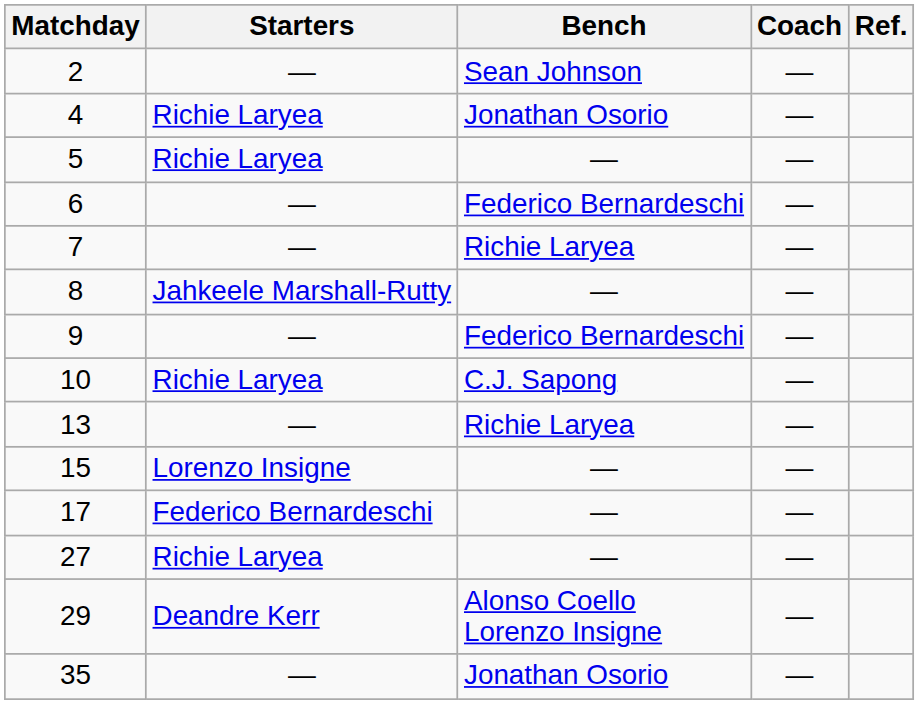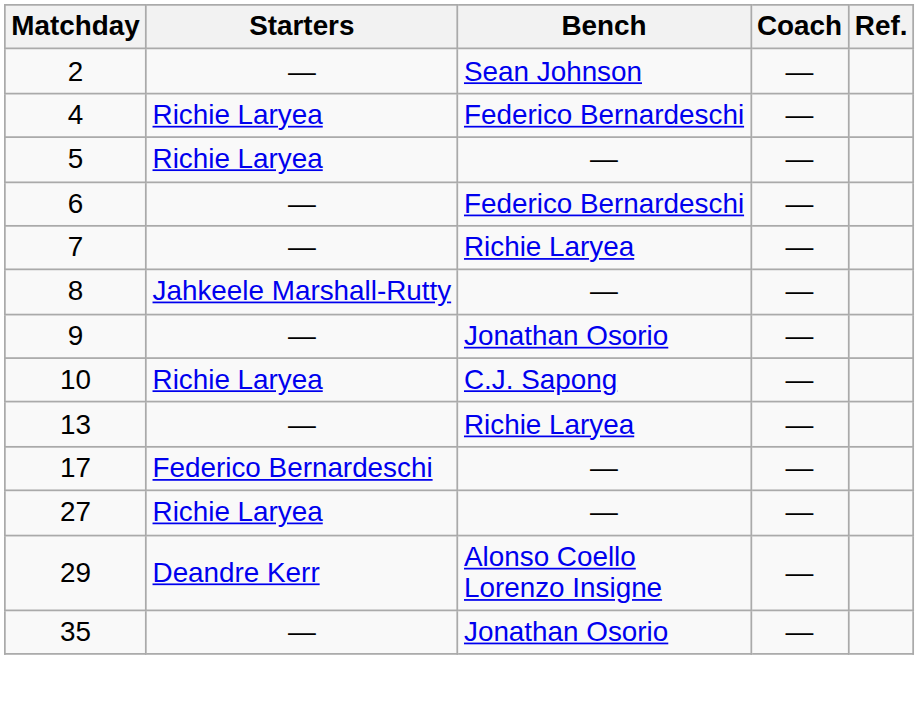 <table class=wikitable>
 <tr>
 <th>Matchday</th>
 <th>Starters</th>
 <th>Bench</th>
 <th>Coach</th>
 <th>Ref.</th>
 </tr>
 <tr>
 <td align=center>2</td>
 <td align=center>—</td>
 <td align=left> <a href='#'>Sean Johnson</a></td>
 <td align=center>—</td>
 <td></td>
 </tr>
 <tr>
 <td align=center>4</td>
 <td align=left> <a href='#'>Richie Laryea</a></td>
-<td align=left> <a href='#'>Jonathan Osorio</a></td>
+<td align=left> <a href='#'>Federico Bernardeschi</a></td>
 <td align=center>—</td>
 <td></td>
 </tr>
 <tr>
 <td align=center>5</td>
 <td align=left> <a href='#'>Richie Laryea</a></td>
 <td align=center>—</td>
 <td align=center>—</td>
 <td></td>
 </tr>
 <tr>
 <td align=center>6</td>
 <td align=center>—</td>
 <td align=left> <a href='#'>Federico Bernardeschi</a></td>
 <td align=center>—</td>
 <td></td>
 </tr>
 <tr>
 <td align=center>7</td>
 <td align=center>—</td>
 <td align=left> <a href='#'>Richie Laryea</a></td>
 <td align=center>—</td>
 <td></td>
 </tr>
 <tr>
 <td align=center>8</td>
 <td align=left> <a href='#'>Jahkeele Marshall-Rutty</a></td>
 <td align=center>—</td>
 <td align=center>—</td>
 <td></td>
 </tr>
 <tr>
 <td align=center>9</td>
 <td align=center>—</td>
-<td align=left> <a href='#'>Federico Bernardeschi</a></td>
+<td align=left> <a href='#'>Jonathan Osorio</a></td>
 <td align=center>—</td>
 <td></td>
 </tr>
 <tr>
 <td align=center>10</td>
 <td align=left> <a href='#'>Richie Laryea</a></td>
 <td align=left> <a href='#'>C.J. Sapong</a></td>
 <td align=center>—</td>
 <td></td>
 </tr>
 <tr>
 <td align=center>13</td>
 <td align=center>—</td>
 <td align=left> <a href='#'>Richie Laryea</a></td>
-<td align=center>—</td>
-<td></td>
-</tr>
-<tr>
-<td align=center>15</td>
-<td align=left> <a href='#'>Lorenzo Insigne</a></td>
-<td align=center>—</td>
 <td align=center>—</td>
 <td></td>
 </tr>
 <tr>
 <td align=center>17</td>
 <td align=left> <a href='#'>Federico Bernardeschi</a></td>
 <td align=center>—</td>
 <td align=center>—</td>
 <td></td>
 </tr>
 <tr>
 <td align=center>27</td>
 <td align=left> <a href='#'>Richie Laryea</a></td>
 <td align=center>—</td>
 <td align=center>—</td>
 <td></td>
 </tr>
 <tr>
 <td align=center>29</td>
 <td align=left> <a href='#'>Deandre Kerr</a></td>
 <td align=left> <a href='#'>Alonso Coello</a><br> <a href='#'>Lorenzo Insigne</a></td>
 <td align=center>—</td>
 <td></td>
 </tr>
 <tr>
 <td align=center>35</td>
 <td align=center>—</td>
 <td align=left> <a href='#'>Jonathan Osorio</a></td>
 <td align=center>—</td>
 <td></td>
 </tr>
 </table>
